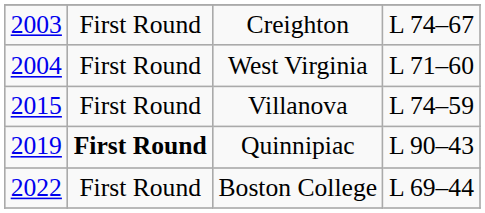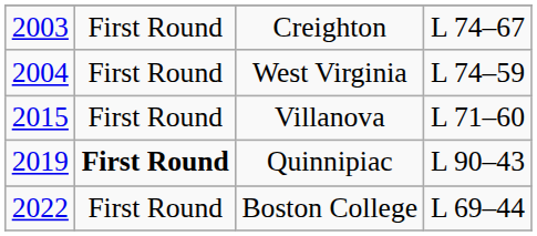 <table class="wikitable">
 <tr>
 </tr>
 <tr style="text-align:center;">
 <td><a href='#'>2003</a></td>
 <td>First Round</td>
 <td>Creighton</td>
 <td>L 74–67</td>
 </tr>
 <tr style="text-align:center;">
 <td><a href='#'>2004</a></td>
 <td>First Round</td>
 <td>West Virginia</td>
-<td>L 71–60</td>
+<td>L 74–59</td>
 </tr>
 <tr style="text-align:center;">
 <td><a href='#'>2015</a></td>
 <td>First Round</td>
 <td>Villanova</td>
-<td>L 74–59</td>
+<td>L 71–60</td>
 </tr>
 <tr style="text-align:center;">
 <td><a href='#'>2019</a></td>
 <td><strong>First Round</strong></td>
 <td>Quinnipiac</td>
 <td>L 90–43</td>
 </tr>
 <tr style="text-align:center;">
 <td><a href='#'>2022</a></td>
 <td>First Round</td>
 <td>Boston College</td>
 <td>L 69–44</td>
 </tr>
 </table>
